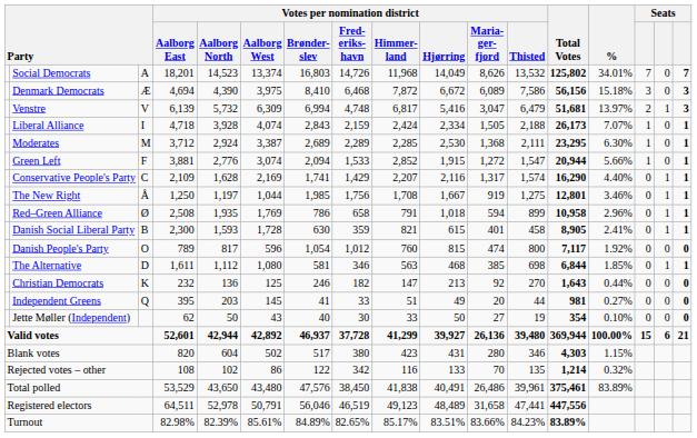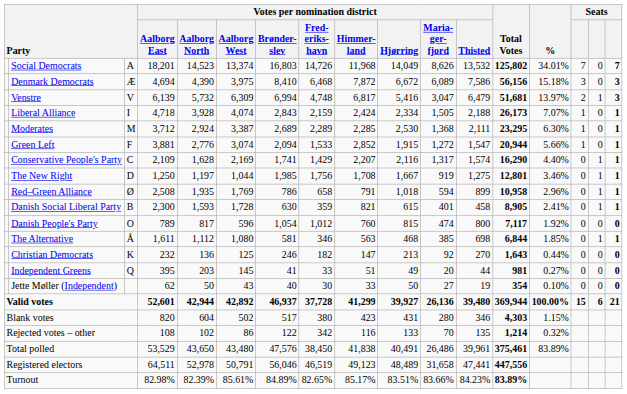 <table class="wikitable" border="1" style="text-align:right;">
 <tr>
 <th style="text-align:left;" valign=bottom rowspan=2 colspan=3>Party</th>
 <th colspan=9>Votes per nomination district</th>
 <th align=center valign=bottom rowspan=2 width="50">Total Votes</th>
 <th align=center valign=bottom rowspan=2 width="50">%</th>
 <th colspan=3>Seats</th>
 </tr>
 <tr>
 <th align=center valign=bottom width="50"><a href='#'>Aalborg East</a></th>
 <th align="center" valign="bottom" width="50"><a href='#'>Aalborg North</a></th>
 <th align="center" valign="bottom" width="50"><a href='#'>Aalborg West</a></th>
 <th align="center" valign="bottom" width="50"><a href='#'>Brønder- slev</a></th>
 <th align="center" valign="bottom" width="50"><a href='#'>Fred- eriks- havn</a></th>
 <th align="center" valign="bottom" width="50"><a href='#'>Himmer- land</a></th>
 <th align="center" valign="bottom" width="50"><a href='#'>Hjørring</a></th>
 <th align="center" valign="bottom" width="50"><a href='#'>Maria- ger- fjord</a></th>
 <th align="center" valign="bottom" width="50"><a href='#'>Thisted</a></th>
 <th align="center" valign="bottom" width="20"><small></small></th>
 <th align=center valign=bottom width="20"><small><a href='#'></a></small></th>
 <th align=center valign=bottom width="20"><small></small></th>
 </tr>
 <tr>
 <td></td>
 <td align=left><a href='#'>Social Democrats</a></td>
 <td align=left>A</td>
 <td>18,201</td>
 <td>14,523</td>
 <td>13,374</td>
 <td>16,803</td>
 <td>14,726</td>
 <td>11,968</td>
 <td>14,049</td>
 <td>8,626</td>
 <td>13,532</td>
 <td><strong>125,802</strong></td>
 <td>34.01%</td>
 <td>7</td>
 <td>0</td>
 <td><strong>7</strong></td>
 </tr>
 <tr>
 <td></td>
 <td align=left><a href='#'>Denmark Democrats</a></td>
 <td align=left>Æ</td>
 <td>4,694</td>
 <td>4,390</td>
 <td>3,975</td>
 <td>8,410</td>
 <td>6,468</td>
 <td>7,872</td>
 <td>6,672</td>
 <td>6,089</td>
 <td>7,586</td>
 <td><strong>56,156</strong></td>
 <td>15.18%</td>
 <td>3</td>
 <td>0</td>
 <td><strong>3</strong></td>
 </tr>
 <tr>
 <td></td>
 <td align=left><a href='#'>Venstre</a></td>
 <td align=left>V</td>
 <td>6,139</td>
 <td>5,732</td>
 <td>6,309</td>
 <td>6,994</td>
 <td>4,748</td>
 <td>6,817</td>
 <td>5,416</td>
 <td>3,047</td>
 <td>6,479</td>
 <td><strong>51,681</strong></td>
 <td>13.97%</td>
 <td>2</td>
 <td>1</td>
 <td><strong>3</strong></td>
 </tr>
 <tr>
 <td></td>
 <td align=left><a href='#'>Liberal Alliance</a></td>
 <td align=left>I</td>
 <td>4,718</td>
 <td>3,928</td>
 <td>4,074</td>
 <td>2,843</td>
 <td>2,159</td>
 <td>2,424</td>
 <td>2,334</td>
 <td>1,505</td>
 <td>2,188</td>
 <td><strong>26,173</strong></td>
 <td>7.07%</td>
 <td>1</td>
 <td>0</td>
 <td><strong>1</strong></td>
 </tr>
 <tr>
 <td></td>
 <td align=left><a href='#'>Moderates</a></td>
 <td align=left>M</td>
 <td>3,712</td>
 <td>2,924</td>
 <td>3,387</td>
 <td>2,689</td>
 <td>2,289</td>
 <td>2,285</td>
 <td>2,530</td>
 <td>1,368</td>
 <td>2,111</td>
 <td><strong>23,295</strong></td>
 <td>6.30%</td>
 <td>1</td>
 <td>0</td>
 <td><strong>1</strong></td>
 </tr>
 <tr>
 <td></td>
 <td align=left><a href='#'>Green Left</a></td>
 <td align=left>F</td>
 <td>3,881</td>
 <td>2,776</td>
 <td>3,074</td>
 <td>2,094</td>
 <td>1,533</td>
 <td>2,852</td>
 <td>1,915</td>
 <td>1,272</td>
 <td>1,547</td>
 <td><strong>20,944</strong></td>
 <td>5.66%</td>
 <td>1</td>
 <td>0</td>
 <td><strong>1</strong></td>
 </tr>
 <tr>
 <td></td>
 <td align=left style="white-space: nowrap;"><a href='#'>Conservative People's Party</a></td>
 <td align=left>C</td>
 <td>2,109</td>
 <td>1,628</td>
 <td>2,169</td>
 <td>1,741</td>
 <td>1,429</td>
 <td>2,207</td>
 <td>2,116</td>
 <td>1,317</td>
 <td>1,574</td>
 <td><strong>16,290</strong></td>
 <td>4.40%</td>
 <td>0</td>
 <td>1</td>
 <td><strong>1</strong></td>
 </tr>
 <tr>
 <td></td>
 <td align=left><a href='#'>The New Right</a></td>
-<td align=left>Å</td>
+<td align=left>D</td>
 <td>1,250</td>
 <td>1,197</td>
 <td>1,044</td>
 <td>1,985</td>
 <td>1,756</td>
 <td>1,708</td>
 <td>1,667</td>
 <td>919</td>
 <td>1,275</td>
 <td><strong>12,801</strong></td>
 <td>3.46%</td>
 <td>0</td>
 <td>1</td>
 <td><strong>1</strong></td>
 </tr>
 <tr>
 <td></td>
 <td align=left><a href='#'>Red–Green Alliance</a></td>
 <td align=left>Ø</td>
 <td>2,508</td>
 <td>1,935</td>
 <td>1,769</td>
 <td>786</td>
 <td>658</td>
 <td>791</td>
 <td>1,018</td>
 <td>594</td>
 <td>899</td>
 <td><strong>10,958</strong></td>
 <td>2.96%</td>
 <td>0</td>
 <td>1</td>
 <td><strong>1</strong></td>
 </tr>
 <tr>
 <td></td>
 <td align=left><a href='#'>Danish Social Liberal Party</a></td>
 <td align=left>B</td>
 <td>2,300</td>
 <td>1,593</td>
 <td>1,728</td>
 <td>630</td>
 <td>359</td>
 <td>821</td>
 <td>615</td>
 <td>401</td>
 <td>458</td>
 <td><strong>8,905</strong></td>
 <td>2.41%</td>
 <td>0</td>
 <td>1</td>
 <td><strong>1</strong></td>
 </tr>
 <tr>
 <td></td>
 <td align=left><a href='#'>Danish People's Party</a></td>
 <td align=left>O</td>
 <td>789</td>
 <td>817</td>
 <td>596</td>
 <td>1,054</td>
 <td>1,012</td>
 <td>760</td>
 <td>815</td>
 <td>474</td>
 <td>800</td>
 <td><strong>7,117</strong></td>
 <td>1.92%</td>
 <td>0</td>
 <td>0</td>
 <td><strong>0</strong></td>
 </tr>
 <tr>
 <td></td>
 <td align=left><a href='#'>The Alternative</a></td>
-<td align=left>D</td>
+<td align=left>Å</td>
 <td>1,611</td>
 <td>1,112</td>
 <td>1,080</td>
 <td>581</td>
 <td>346</td>
 <td>563</td>
 <td>468</td>
 <td>385</td>
 <td>698</td>
 <td><strong>6,844</strong></td>
 <td>1.85%</td>
 <td>0</td>
 <td>1</td>
 <td><strong>1</strong></td>
 </tr>
 <tr>
 <td></td>
 <td align=left><a href='#'>Christian Democrats</a></td>
 <td align=left>K</td>
 <td>232</td>
 <td>136</td>
 <td>125</td>
 <td>246</td>
 <td>182</td>
 <td>147</td>
 <td>213</td>
 <td>92</td>
 <td>270</td>
 <td><strong>1,643</strong></td>
 <td>0.44%</td>
 <td>0</td>
 <td>0</td>
 <td><strong>0</strong></td>
 </tr>
 <tr>
 <td></td>
 <td align=left><a href='#'>Independent Greens</a></td>
 <td align=left>Q</td>
 <td>395</td>
 <td>203</td>
 <td>145</td>
 <td>41</td>
 <td>33</td>
 <td>51</td>
 <td>49</td>
 <td>20</td>
 <td>44</td>
 <td><strong>981</strong></td>
 <td>0.27%</td>
 <td>0</td>
 <td>0</td>
 <td><strong>0</strong></td>
 </tr>
 <tr>
 <td></td>
 <td align=left>Jette Møller (<a href='#'>Independent</a>)</td>
 <td></td>
 <td>62</td>
 <td>50</td>
 <td>43</td>
 <td>40</td>
 <td>30</td>
 <td>33</td>
 <td>50</td>
 <td>27</td>
 <td>19</td>
 <td><strong>354</strong></td>
 <td>0.10%</td>
 <td>0</td>
 <td>0</td>
 <td><strong>0</strong></td>
 </tr>
 <tr style="font-weight:bold">
 <td align=left colspan=3>Valid votes</td>
 <td>52,601</td>
 <td>42,944</td>
 <td>42,892</td>
 <td>46,937</td>
 <td>37,728</td>
 <td>41,299</td>
 <td>39,927</td>
 <td>26,136</td>
 <td>39,480</td>
 <td>369,944</td>
 <td>100.00%</td>
 <td>15</td>
 <td>6</td>
 <td>21</td>
 </tr>
 <tr>
 <td align=left colspan=3>Blank votes</td>
 <td>820</td>
 <td>604</td>
 <td>502</td>
 <td>517</td>
 <td>380</td>
 <td>423</td>
 <td>431</td>
 <td>280</td>
 <td>346</td>
 <td><strong>4,303</strong></td>
 <td>1.15%</td>
 <td></td>
 <td></td>
 <td></td>
 </tr>
 <tr>
 <td align=left colspan=3>Rejected votes – other</td>
 <td>108</td>
 <td>102</td>
 <td>86</td>
 <td>122</td>
 <td>342</td>
 <td>116</td>
 <td>133</td>
 <td>70</td>
 <td>135</td>
 <td><strong>1,214</strong></td>
 <td>0.32%</td>
 <td></td>
 <td></td>
 <td></td>
 </tr>
 <tr>
 <td align=left colspan=3>Total polled</td>
 <td>53,529</td>
 <td>43,650</td>
 <td>43,480</td>
 <td>47,576</td>
 <td>38,450</td>
 <td>41,838</td>
 <td>40,491</td>
 <td>26,486</td>
 <td>39,961</td>
 <td><strong>375,461</strong></td>
 <td>83.89%</td>
 <td></td>
 <td></td>
 <td></td>
 </tr>
 <tr>
 <td align=left colspan=3>Registered electors</td>
 <td>64,511</td>
 <td>52,978</td>
 <td>50,791</td>
 <td>56,046</td>
 <td>46,519</td>
 <td>49,123</td>
 <td>48,489</td>
 <td>31,658</td>
 <td>47,441</td>
 <td><strong>447,556</strong></td>
 <td></td>
 <td></td>
 <td></td>
 <td></td>
 </tr>
 <tr>
 <td align=left colspan=3>Turnout</td>
 <td>82.98%</td>
 <td>82.39%</td>
 <td>85.61%</td>
 <td>84.89%</td>
 <td>82.65%</td>
 <td>85.17%</td>
 <td>83.51%</td>
 <td>83.66%</td>
 <td>84.23%</td>
 <td><strong>83.89%</strong></td>
 <td></td>
 <td></td>
 <td></td>
 <td></td>
 </tr>
 </table>
